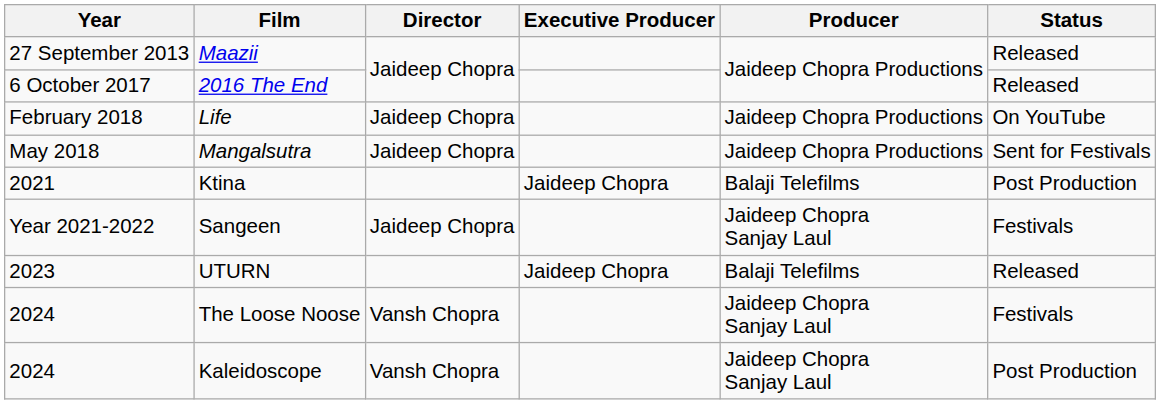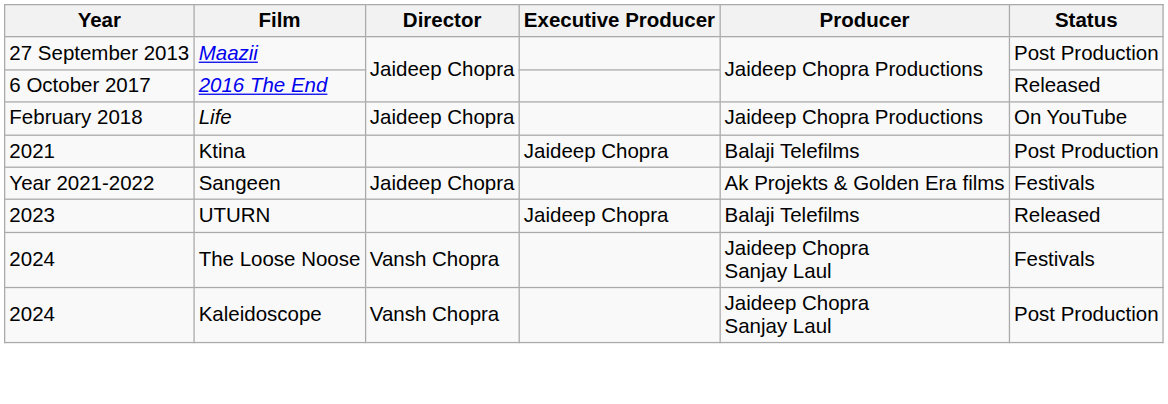 <table class="wikitable">
 <tr>
 <th>Year</th>
 <th>Film</th>
 <th>Director</th>
 <th>Executive Producer</th>
 <th>Producer</th>
 <th>Status</th>
 </tr>
 <tr>
 <td>27 September 2013</td>
 <td><em><a href='#'>Maazii</a></em></td>
 <td rowspan="2">Jaideep Chopra</td>
 <td></td>
 <td rowspan="2">Jaideep Chopra Productions</td>
-<td>Released</td>
+<td>Post Production</td>
 </tr>
 <tr>
 <td>6 October 2017</td>
 <td><em><a href='#'>2016 The End</a></em></td>
 <td></td>
 <td>Released</td>
 </tr>
 <tr>
 <td>February 2018</td>
 <td><em>Life</em></td>
 <td>Jaideep Chopra</td>
 <td></td>
 <td>Jaideep Chopra Productions</td>
 <td>On YouTube</td>
 </tr>
 <tr>
-<td>May 2018</td>
-<td><em>Mangalsutra</em></td>
-<td>Jaideep Chopra</td>
-<td></td>
-<td>Jaideep Chopra Productions</td>
-<td>Sent for Festivals</td>
-</tr>
-<tr>
 <td>2021</td>
 <td>Ktina</td>
 <td></td>
 <td>Jaideep Chopra</td>
 <td>Balaji Telefilms</td>
 <td>Post Production</td>
 </tr>
 <tr>
 <td>Year 2021-2022</td>
 <td>Sangeen</td>
 <td>Jaideep Chopra</td>
 <td></td>
-<td>Jaideep Chopra<br>Sanjay Laul</td>
+<td>Ak Projekts & Golden Era films</td>
 <td>Festivals</td>
 </tr>
 <tr>
 <td>2023</td>
 <td>UTURN</td>
 <td></td>
 <td>Jaideep Chopra</td>
 <td>Balaji Telefilms</td>
 <td>Released</td>
 </tr>
 <tr>
 <td>2024</td>
 <td>The Loose Noose</td>
 <td>Vansh Chopra</td>
 <td></td>
 <td>Jaideep Chopra<br>Sanjay Laul</td>
 <td>Festivals</td>
 </tr>
 <tr>
 <td>2024</td>
 <td>Kaleidoscope</td>
 <td>Vansh Chopra</td>
 <td></td>
 <td>Jaideep Chopra<br>Sanjay Laul</td>
 <td>Post Production</td>
 </tr>
 </table>
